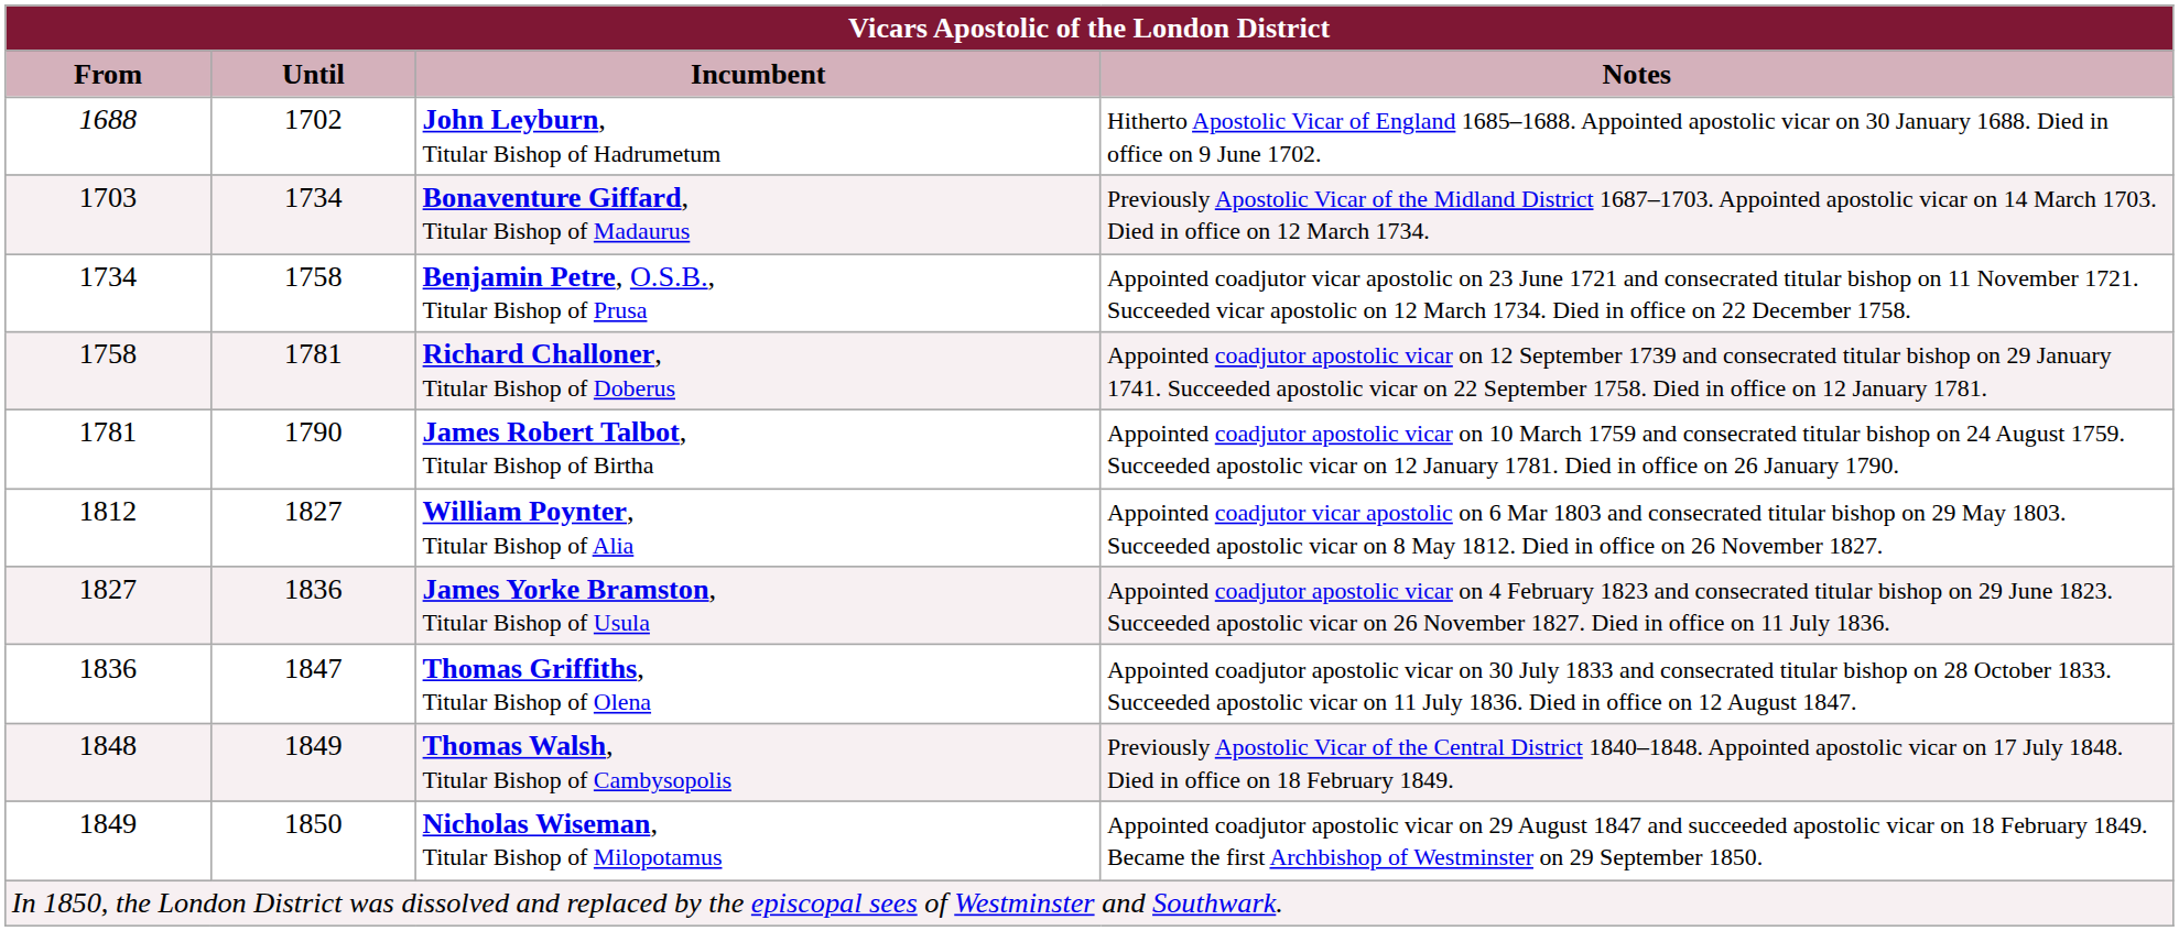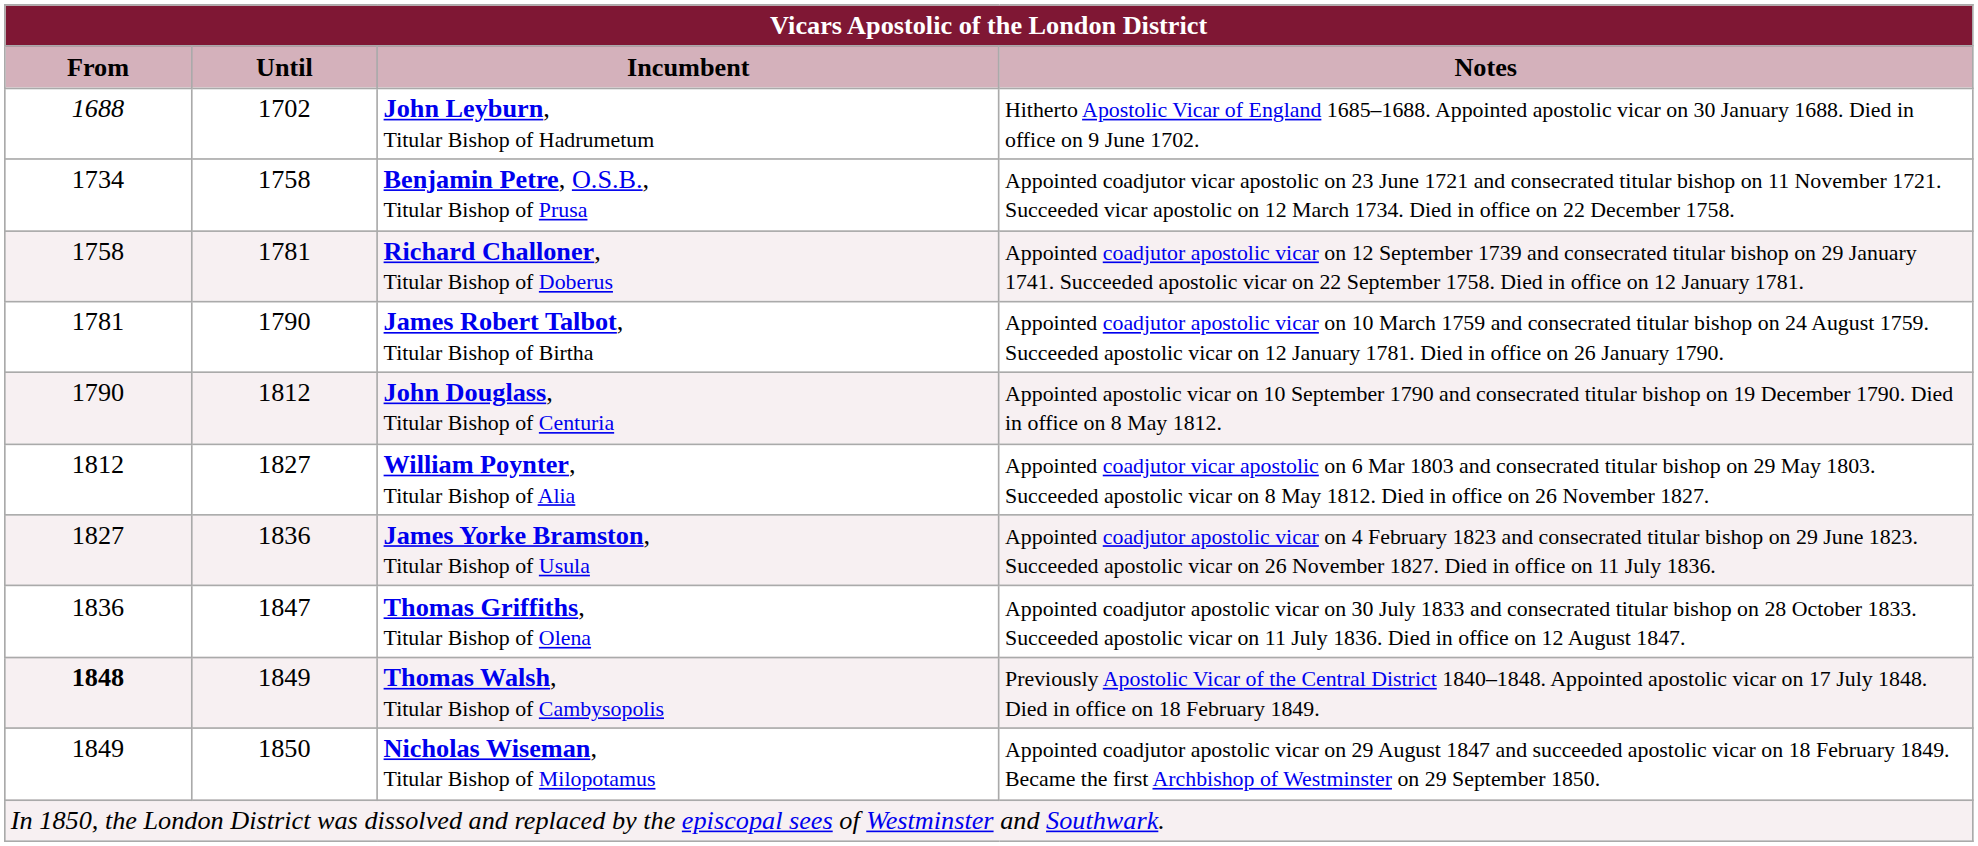 <table class="wikitable" style="width:95%;" border="1" cellpadding="2">
 <tr align=centre>
 <th colspan="4" style="background-color: #7F1734; color: white;">Vicars Apostolic of the London District</th>
 </tr>
 <tr align=centre>
 <th style="background-color:#D4B1BB" width="9%">From</th>
 <th style="background-color:#D4B1BB" width="9%">Until</th>
 <th style="background-color:#D4B1BB" width="30%">Incumbent</th>
 <th style="background-color:#D4B1BB" width="47%">Notes</th>
 </tr>
 <tr valign="top" style="background-color: white;">
 <td align=center><em>1688</em></td>
 <td align=center>1702</td>
 <td><strong><a href='#'>John Leyburn</a></strong>, <br><small>Titular Bishop of Hadrumetum </small></td>
 <td><small>Hitherto <a href='#'>Apostolic Vicar of England</a> 1685–1688. Appointed apostolic vicar on 30 January 1688. Died in office on 9 June 1702.</small></td>
-</tr>
-<tr valign="top" style="background-color: #F7F0F2;">
-<td align=center>1703</td>
-<td align=center>1734</td>
-<td><strong><a href='#'>Bonaventure Giffard</a></strong>, <br><small>Titular Bishop of <a href='#'>Madaurus</a> </small></td>
-<td><small>Previously <a href='#'>Apostolic Vicar of the Midland District</a> 1687–1703. Appointed apostolic vicar on 14 March 1703. Died in office on 12 March 1734.</small></td>
 </tr>
 <tr valign="top" style="background-color: white;">
 <td align=center>1734</td>
 <td align=center>1758</td>
 <td><strong><a href='#'>Benjamin Petre</a></strong>, <a href='#'>O.S.B.</a>, <br><small>Titular Bishop of <a href='#'>Prusa</a></small></td>
 <td><small>Appointed coadjutor vicar apostolic on 23 June 1721 and consecrated titular bishop on 11 November 1721. Succeeded vicar apostolic on 12 March 1734. Died in office on 22 December 1758.</small></td>
 </tr>
 <tr valign="top" style="background-color: #F7F0F2;">
 <td align=center>1758</td>
 <td align=center>1781</td>
 <td><strong><a href='#'>Richard Challoner</a></strong>, <br><small>Titular Bishop of <a href='#'>Doberus</a> </small></td>
 <td><small>Appointed <a href='#'>coadjutor apostolic vicar</a> on 12 September 1739 and consecrated titular bishop on 29 January 1741. Succeeded apostolic vicar on 22 September 1758. Died in office on 12 January 1781.</small></td>
 </tr>
 <tr valign="top" style="background-color: white;">
 <td align=center>1781</td>
 <td align=center>1790</td>
 <td><strong><a href='#'>James Robert Talbot</a></strong>, <br><small>Titular Bishop of Birtha </small></td>
 <td><small>Appointed <a href='#'>coadjutor apostolic vicar</a> on 10 March 1759 and consecrated titular bishop on 24 August 1759. Succeeded apostolic vicar on 12 January 1781. Died in office on 26 January 1790.</small></td>
+</tr>
+<tr valign="top" style="background-color: #F7F0F2;">
+<td align=center>1790</td>
+<td align=center>1812</td>
+<td><strong><a href='#'>John Douglass</a></strong>, <br><small>Titular Bishop of <a href='#'>Centuria</a> </small></td>
+<td><small>Appointed apostolic vicar on 10 September 1790 and consecrated titular bishop on 19 December 1790. Died in office on 8 May 1812.</small></td>
 </tr>
 <tr valign="top" style="background-color: white;">
 <td align=center>1812</td>
 <td align=center>1827</td>
 <td><strong><a href='#'>William Poynter</a></strong>, <br><small>Titular Bishop of <a href='#'>Alia</a></small></td>
 <td><small>Appointed <a href='#'>coadjutor vicar apostolic</a> on 6 Mar 1803 and consecrated titular bishop on 29 May 1803. Succeeded apostolic vicar on 8 May 1812. Died in office on 26 November 1827.</small></td>
 </tr>
 <tr valign="top" style="background-color: #F7F0F2;">
 <td align=center>1827</td>
 <td align=center>1836</td>
 <td><strong><a href='#'>James Yorke Bramston</a></strong>, <br><small>Titular Bishop of <a href='#'>Usula</a> </small></td>
 <td><small>Appointed <a href='#'>coadjutor apostolic vicar</a> on 4 February 1823 and consecrated titular bishop on 29 June 1823. Succeeded apostolic vicar on 26 November 1827. Died in office on 11 July 1836.</small></td>
 </tr>
 <tr valign="top" style="background-color: white;">
 <td align=center>1836</td>
 <td align=center>1847</td>
 <td><strong><a href='#'>Thomas Griffiths</a></strong>, <br><small>Titular Bishop of <a href='#'>Olena</a> </small></td>
 <td><small>Appointed coadjutor apostolic vicar on 30 July 1833 and consecrated titular bishop on 28 October 1833. Succeeded apostolic vicar on 11 July 1836. Died in office on 12 August 1847.</small></td>
 </tr>
 <tr valign="top" style="background-color: #F7F0F2;">
-<td align=center>1848</td>
+<td align=center><strong>1848</strong></td>
 <td align=center>1849</td>
 <td><strong><a href='#'>Thomas Walsh</a></strong>, <br><small>Titular Bishop of <a href='#'>Cambysopolis</a> </small></td>
 <td><small>Previously <a href='#'>Apostolic Vicar of the Central District</a> 1840–1848. Appointed apostolic vicar on 17 July 1848. Died in office on 18 February 1849.</small></td>
 </tr>
 <tr valign="top" style="background-color: white;">
 <td align=center>1849</td>
 <td align=center>1850</td>
 <td><strong><a href='#'>Nicholas Wiseman</a></strong>, <br><small>Titular Bishop of <a href='#'>Milopotamus</a></small></td>
 <td><small>Appointed coadjutor apostolic vicar on 29 August 1847 and succeeded apostolic vicar on 18 February 1849. Became the first <a href='#'>Archbishop of Westminster</a> on 29 September 1850.</small></td>
 </tr>
 <tr valign="top" style="background-color: #F7F0F2;">
 <td colspan="4"><em>In 1850, the London District was dissolved and replaced by the <a href='#'>episcopal sees</a> of <a href='#'>Westminster</a> and <a href='#'>Southwark</a>.</em></td>
 </tr>
 </table>
